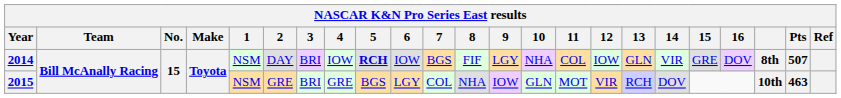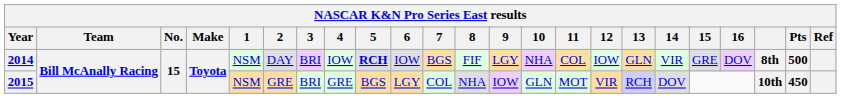 <table class="wikitable" style="text-align:center; font-size:75%">
 <tr>
 <th colspan="23"><a href='#'>NASCAR K&N Pro Series East</a> results</th>
 </tr>
 <tr>
 <th>Year</th>
 <th>Team</th>
 <th>No.</th>
 <th>Make</th>
 <th>1</th>
 <th>2</th>
 <th>3</th>
 <th>4</th>
 <th>5</th>
 <th>6</th>
 <th>7</th>
 <th>8</th>
 <th>9</th>
 <th>10</th>
 <th>11</th>
 <th>12</th>
 <th>13</th>
 <th>14</th>
 <th>15</th>
 <th>16</th>
 <th></th>
 <th>Pts</th>
 <th>Ref</th>
 </tr>
 <tr>
 <th><a href='#'>2014</a></th>
 <th rowspan=2><a href='#'>Bill McAnally Racing</a></th>
 <th rowspan=2>15</th>
 <th rowspan=2><a href='#'>Toyota</a></th>
 <td style="background-color:#DFFFDF"><a href='#'>NSM</a><br></td>
 <td style="background-color:#DFDFDF"><a href='#'>DAY</a><br></td>
 <td style="background-color:#EFCFFF"><a href='#'>BRI</a><br></td>
 <td style="background-color:#DFFFDF"><a href='#'>IOW</a><br></td>
 <td style="background-color:#DFDFDF"><strong><a href='#'>RCH</a></strong><br></td>
 <td style="background-color:#DFDFDF"><a href='#'>IOW</a><br></td>
 <td style="background-color:#FFDF9F"><a href='#'>BGS</a><br></td>
 <td style="background-color:#DFFFDF"><a href='#'>FIF</a><br></td>
 <td style="background-color:#FFDF9F"><a href='#'>LGY</a><br></td>
 <td style="background-color:#EFCFFF"><a href='#'>NHA</a><br></td>
 <td style="background-color:#FFDF9F"><a href='#'>COL</a><br></td>
 <td style="background-color:#DFFFDF"><a href='#'>IOW</a><br></td>
 <td style="background-color:#FFDF9F"><a href='#'>GLN</a><br></td>
 <td style="background-color:#DFFFDF"><a href='#'>VIR</a><br></td>
 <td style="background-color:#DFDFDF"><a href='#'>GRE</a><br></td>
 <td style="background-color:#EFCFFF"><a href='#'>DOV</a><br></td>
 <th>8th</th>
-<th>507</th>
+<th>500</th>
 <th></th>
 </tr>
 <tr>
 <th><a href='#'>2015</a></th>
 <td style="background-color:#FFDF9F"><a href='#'>NSM</a><br></td>
 <td style="background-color:#FFDF9F"><a href='#'>GRE</a><br></td>
 <td style="background-color:#DFFFDF"><a href='#'>BRI</a><br></td>
 <td style="background-color:#DFFFDF"><a href='#'>GRE</a><br></td>
 <td style="background-color:#FFDF9F"><a href='#'>BGS</a><br></td>
 <td style="background-color:#FFDF9F"><a href='#'>LGY</a><br></td>
 <td style="background-color:#DFFFDF"><a href='#'>COL</a><br></td>
 <td style="background-color:#DFDFDF"><a href='#'>NHA</a><br></td>
 <td style="background-color:#EFCFFF"><a href='#'>IOW</a><br></td>
 <td style="background-color:#DFFFDF"><a href='#'>GLN</a><br></td>
 <td style="background-color:#DFFFDF"><a href='#'>MOT</a><br></td>
 <td style="background-color:#FFDF9F"><a href='#'>VIR</a><br></td>
 <td style="background-color:#CFCFFF"><a href='#'>RCH</a><br></td>
 <td style="background-color:#DFDFDF"><a href='#'>DOV</a><br></td>
 <td colspan="2"></td>
 <th>10th</th>
-<th>463</th>
+<th>450</th>
 <th></th>
 </tr>
 </table>
